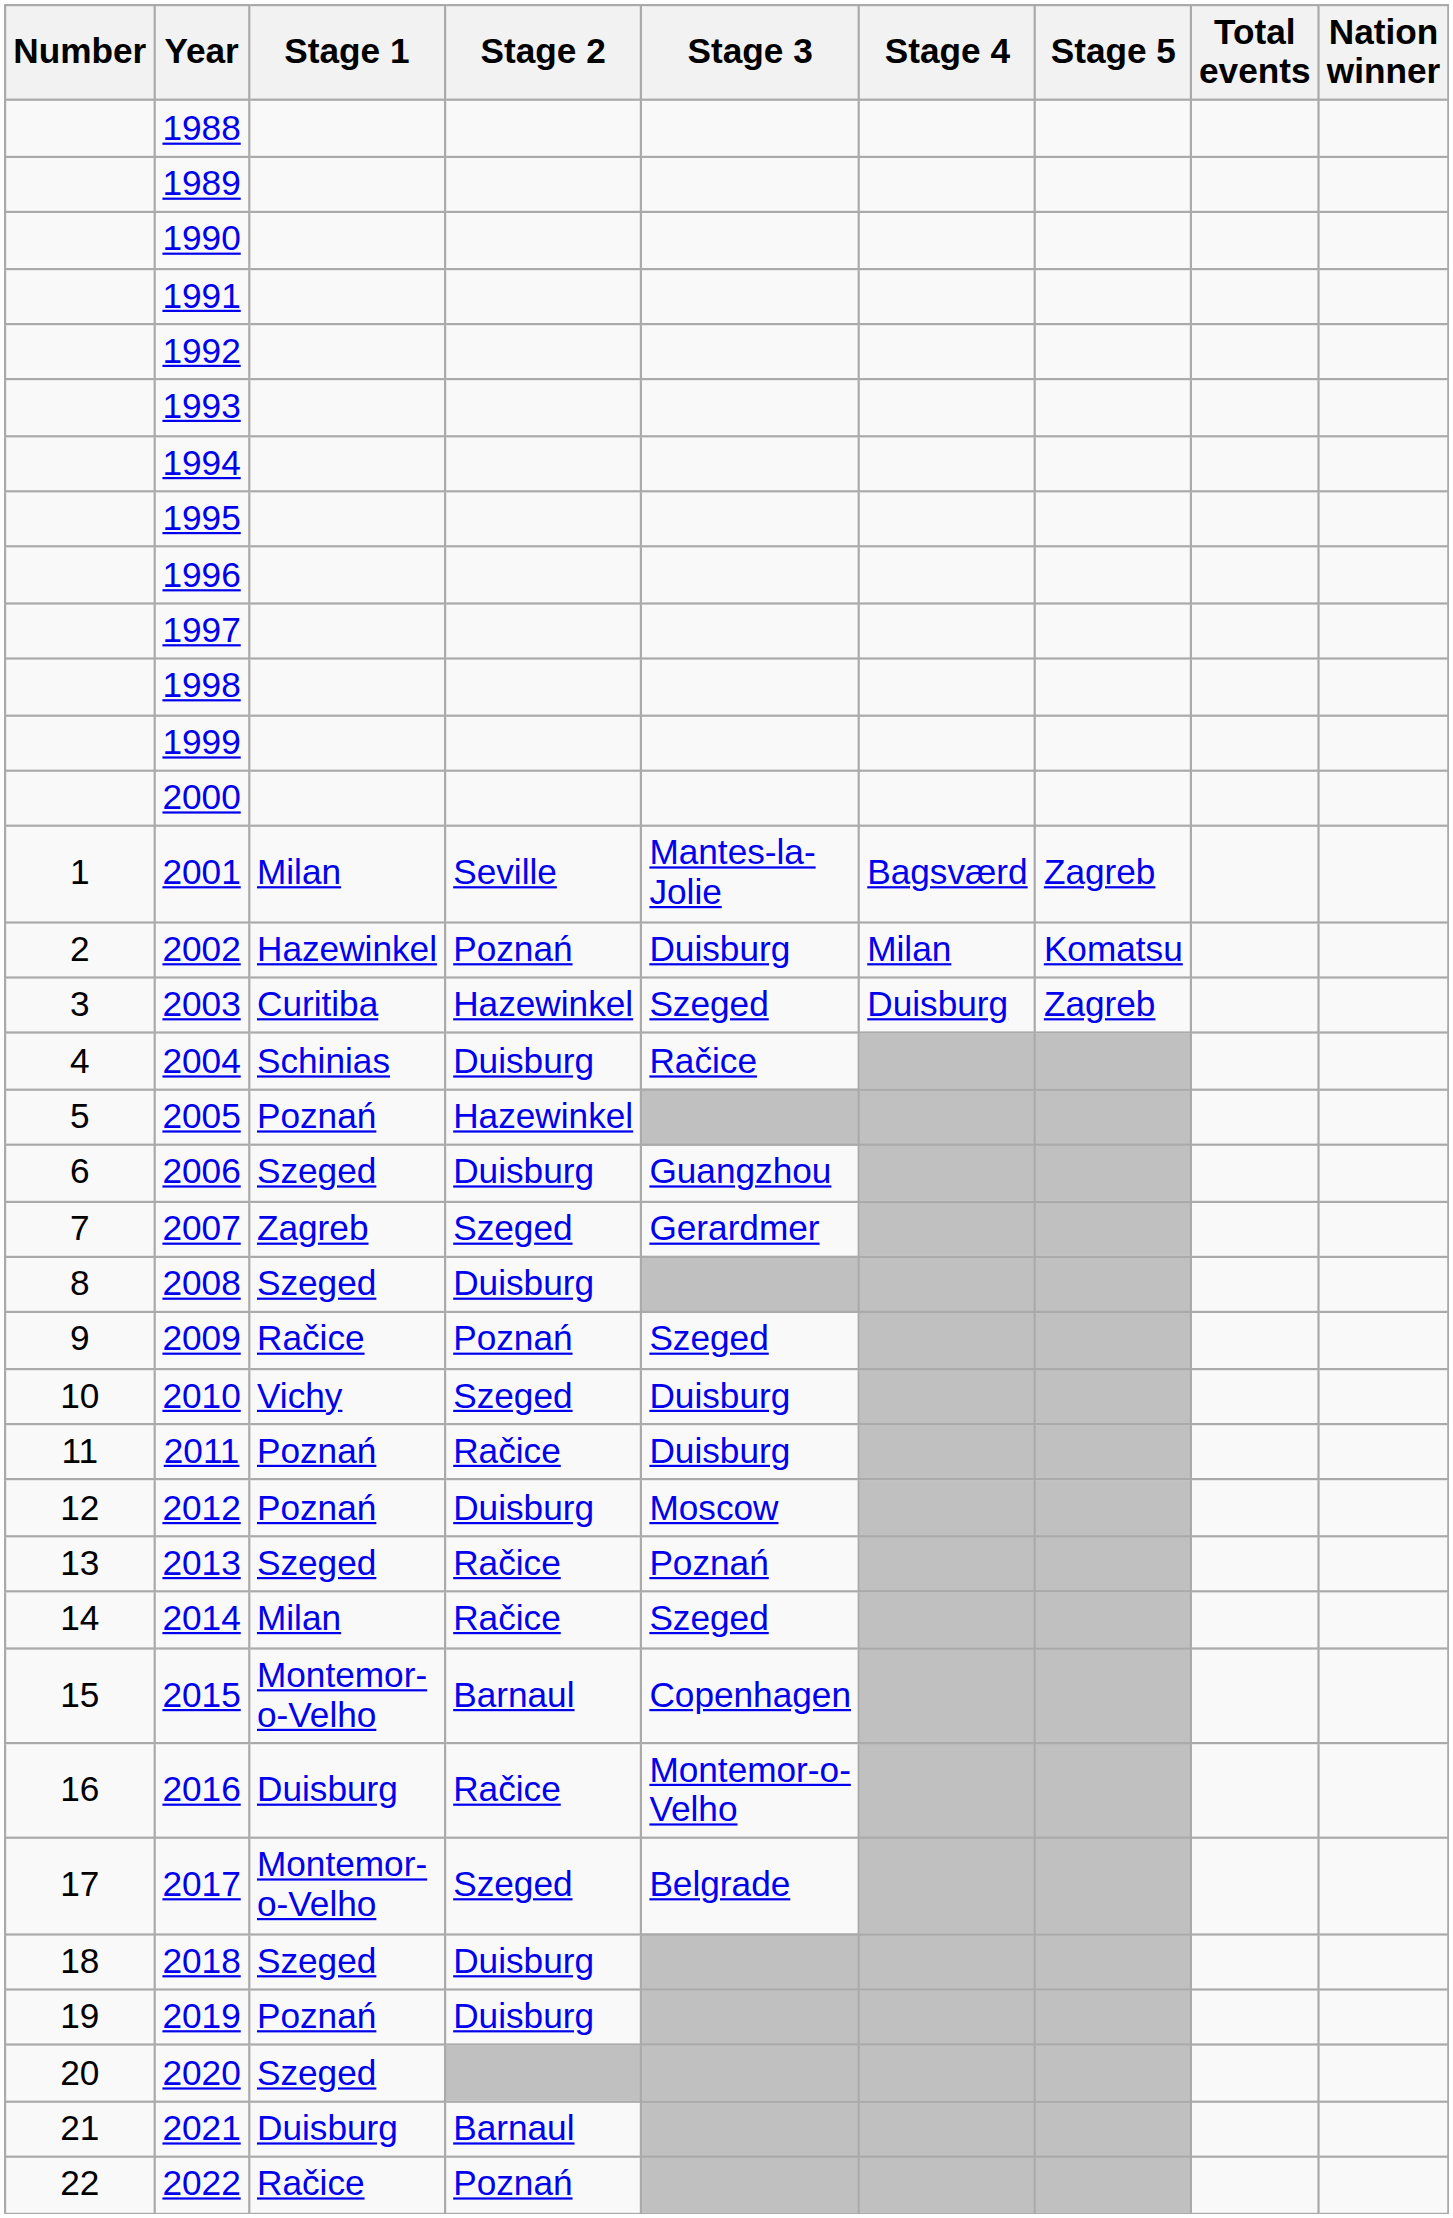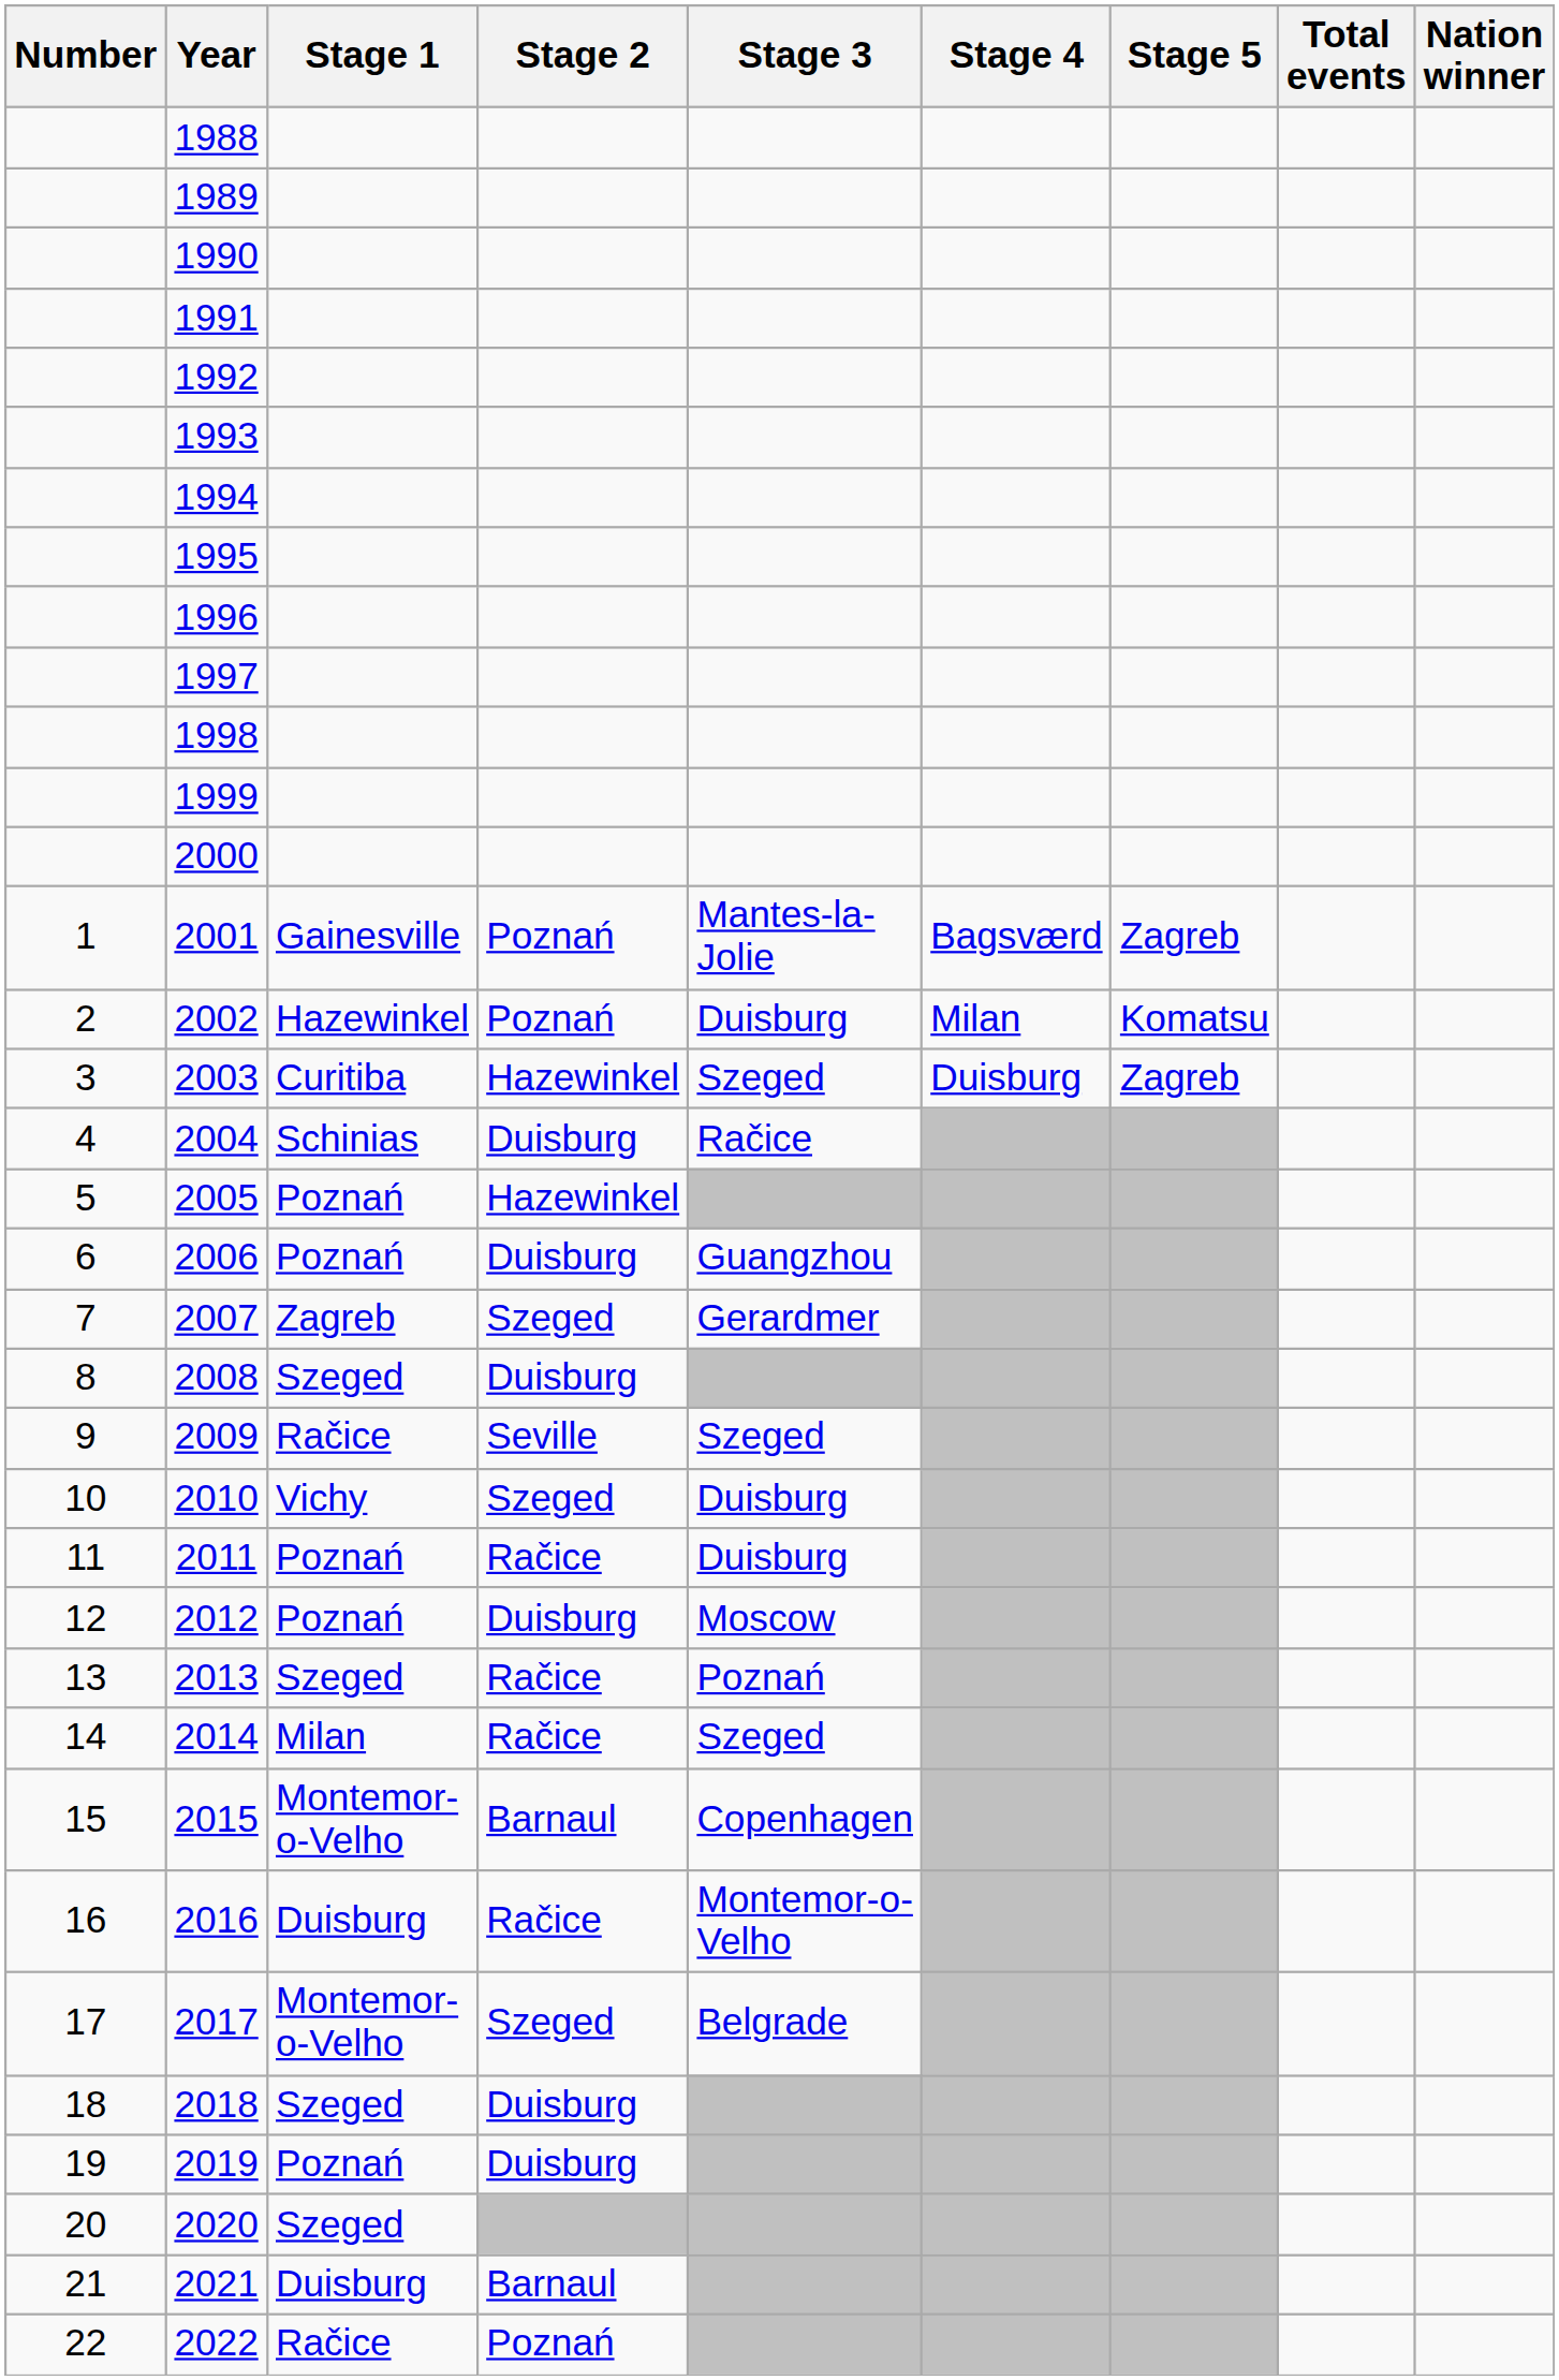 <table class="wikitable" style="font-size: 100%">
 <tr>
 <th style="width:50px;">Number</th>
 <th style="width:50px;">Year</th>
 <th style="width:120px;">Stage 1</th>
 <th style="width:120px;">Stage 2</th>
 <th style="width:120px;">Stage 3</th>
 <th style="width:120px;">Stage 4</th>
 <th style="width:120px;">Stage 5</th>
 <th style="width:70px;">Total events</th>
 <th style="width:120px;">Nation winner</th>
 </tr>
 <tr>
 <td align=center></td>
 <td align=center><a href='#'>1988</a></td>
 <td> <a href='#'></a></td>
 <td> <a href='#'></a></td>
 <td> <a href='#'></a></td>
 <td> <a href='#'></a></td>
 <td> <a href='#'></a></td>
 <td align=center></td>
 <td align=left></td>
 </tr>
 <tr>
 <td align=center></td>
 <td align=center><a href='#'>1989</a></td>
 <td> <a href='#'></a></td>
 <td> <a href='#'></a></td>
 <td> <a href='#'></a></td>
 <td> <a href='#'></a></td>
 <td> <a href='#'></a></td>
 <td align=center></td>
 <td align=left></td>
 </tr>
 <tr>
 <td align=center></td>
 <td align=center><a href='#'>1990</a></td>
 <td> <a href='#'></a></td>
 <td> <a href='#'></a></td>
 <td> <a href='#'></a></td>
 <td> <a href='#'></a></td>
 <td> <a href='#'></a></td>
 <td align=center></td>
 <td align=left></td>
 </tr>
 <tr>
 <td align=center></td>
 <td align=center><a href='#'>1991</a></td>
 <td> <a href='#'></a></td>
 <td> <a href='#'></a></td>
 <td> <a href='#'></a></td>
 <td> <a href='#'></a></td>
 <td> <a href='#'></a></td>
 <td align=center></td>
 <td align=left></td>
 </tr>
 <tr>
 <td align=center></td>
 <td align=center><a href='#'>1992</a></td>
 <td> <a href='#'></a></td>
 <td> <a href='#'></a></td>
 <td> <a href='#'></a></td>
 <td> <a href='#'></a></td>
 <td> <a href='#'></a></td>
 <td align=center></td>
 <td align=left></td>
 </tr>
 <tr>
 <td align=center></td>
 <td align=center><a href='#'>1993</a></td>
 <td> <a href='#'></a></td>
 <td> <a href='#'></a></td>
 <td> <a href='#'></a></td>
 <td> <a href='#'></a></td>
 <td> <a href='#'></a></td>
 <td align=center></td>
 <td align=left></td>
 </tr>
 <tr>
 <td align=center></td>
 <td align=center><a href='#'>1994</a></td>
 <td> <a href='#'></a></td>
 <td> <a href='#'></a></td>
 <td> <a href='#'></a></td>
 <td> <a href='#'></a></td>
 <td> <a href='#'></a></td>
 <td align=center></td>
 <td align=left></td>
 </tr>
 <tr>
 <td align=center></td>
 <td align=center><a href='#'>1995</a></td>
 <td> <a href='#'></a></td>
 <td> <a href='#'></a></td>
 <td> <a href='#'></a></td>
 <td> <a href='#'></a></td>
 <td> <a href='#'></a></td>
 <td align=center></td>
 <td align=left></td>
 </tr>
 <tr>
 <td align=center></td>
 <td align=center><a href='#'>1996</a></td>
 <td> <a href='#'></a></td>
 <td> <a href='#'></a></td>
 <td> <a href='#'></a></td>
 <td> <a href='#'></a></td>
 <td> <a href='#'></a></td>
 <td align=center></td>
 <td align=left></td>
 </tr>
 <tr>
 <td align=center></td>
 <td align=center><a href='#'>1997</a></td>
 <td> <a href='#'></a></td>
 <td> <a href='#'></a></td>
 <td> <a href='#'></a></td>
 <td> <a href='#'></a></td>
 <td> <a href='#'></a></td>
 <td align=center></td>
 <td align=left></td>
 </tr>
 <tr>
 <td align=center></td>
 <td align=center><a href='#'>1998</a></td>
 <td> <a href='#'></a></td>
 <td> <a href='#'></a></td>
 <td> <a href='#'></a></td>
 <td> <a href='#'></a></td>
 <td> <a href='#'></a></td>
 <td align=center></td>
 <td align=left></td>
 </tr>
 <tr>
 <td align=center></td>
 <td align=center><a href='#'>1999</a></td>
 <td> <a href='#'></a></td>
 <td> <a href='#'></a></td>
 <td> <a href='#'></a></td>
 <td> <a href='#'></a></td>
 <td> <a href='#'></a></td>
 <td align=center></td>
 <td align=left></td>
 </tr>
 <tr>
 <td align=center></td>
 <td align=center><a href='#'>2000</a></td>
 <td> <a href='#'></a></td>
 <td> <a href='#'></a></td>
 <td> <a href='#'></a></td>
 <td> <a href='#'></a></td>
 <td> <a href='#'></a></td>
 <td align=center></td>
 <td align=left></td>
 </tr>
 <tr>
 <td align=center>1</td>
 <td align=center><a href='#'>2001</a></td>
-<td> <a href='#'>Milan</a></td>
-<td> <a href='#'>Seville</a></td>
+<td> <a href='#'>Gainesville</a></td>
+<td> <a href='#'>Poznań</a></td>
 <td> <a href='#'>Mantes-la-Jolie</a></td>
 <td> <a href='#'>Bagsværd</a></td>
 <td> <a href='#'>Zagreb</a></td>
 <td align=center></td>
 <td align=left></td>
 </tr>
 <tr>
 <td align=center>2</td>
 <td align=center><a href='#'>2002</a></td>
 <td> <a href='#'>Hazewinkel</a></td>
 <td> <a href='#'>Poznań</a></td>
 <td> <a href='#'>Duisburg</a></td>
 <td> <a href='#'>Milan</a></td>
 <td> <a href='#'>Komatsu</a></td>
 <td align=center></td>
 <td align=left></td>
 </tr>
 <tr>
 <td align=center>3</td>
 <td align=center><a href='#'>2003</a></td>
 <td> <a href='#'>Curitiba</a></td>
 <td> <a href='#'>Hazewinkel</a></td>
 <td> <a href='#'>Szeged</a></td>
 <td> <a href='#'>Duisburg</a></td>
 <td> <a href='#'>Zagreb</a></td>
 <td align=center></td>
 <td align=left></td>
 </tr>
 <tr>
 <td align=center>4</td>
 <td align=center><a href='#'>2004</a></td>
 <td> <a href='#'>Schinias</a></td>
 <td> <a href='#'>Duisburg</a></td>
 <td> <a href='#'>Račice</a></td>
 <td bgcolor=silver></td>
 <td bgcolor=silver></td>
 <td align=center></td>
 <td align=left></td>
 </tr>
 <tr>
 <td align=center>5</td>
 <td align=center><a href='#'>2005</a></td>
 <td> <a href='#'>Poznań</a></td>
 <td> <a href='#'>Hazewinkel</a></td>
 <td bgcolor=silver></td>
 <td bgcolor=silver></td>
 <td bgcolor=silver></td>
 <td align=center></td>
 <td align=left></td>
 </tr>
 <tr>
 <td align=center>6</td>
 <td align=center><a href='#'>2006</a></td>
-<td> <a href='#'>Szeged</a></td>
+<td> <a href='#'>Poznań</a></td>
 <td> <a href='#'>Duisburg</a></td>
 <td> <a href='#'>Guangzhou</a></td>
 <td bgcolor=silver></td>
 <td bgcolor=silver></td>
 <td align=center></td>
 <td align=left></td>
 </tr>
 <tr>
 <td align=center>7</td>
 <td align=center><a href='#'>2007</a></td>
 <td> <a href='#'>Zagreb</a></td>
 <td> <a href='#'>Szeged</a></td>
 <td> <a href='#'>Gerardmer</a></td>
 <td bgcolor=silver></td>
 <td bgcolor=silver></td>
 <td align=center></td>
 <td align=left></td>
 </tr>
 <tr>
 <td align=center>8</td>
 <td align=center><a href='#'>2008</a></td>
 <td> <a href='#'>Szeged</a></td>
 <td> <a href='#'>Duisburg</a></td>
 <td bgcolor=silver></td>
 <td bgcolor=silver></td>
 <td bgcolor=silver></td>
 <td align=center></td>
 <td align=left></td>
 </tr>
 <tr>
 <td align=center>9</td>
 <td align=center><a href='#'>2009</a></td>
 <td> <a href='#'>Račice</a></td>
-<td> <a href='#'>Poznań</a></td>
+<td> <a href='#'>Seville</a></td>
 <td> <a href='#'>Szeged</a></td>
 <td bgcolor=silver></td>
 <td bgcolor=silver></td>
 <td align=center></td>
 <td align=left></td>
 </tr>
 <tr>
 <td align=center>10</td>
 <td align=center><a href='#'>2010</a></td>
 <td> <a href='#'>Vichy</a></td>
 <td> <a href='#'>Szeged</a></td>
 <td> <a href='#'>Duisburg</a></td>
 <td bgcolor=silver></td>
 <td bgcolor=silver></td>
 <td align=center></td>
 <td align=left></td>
 </tr>
 <tr>
 <td align=center>11</td>
 <td align=center><a href='#'>2011</a></td>
 <td> <a href='#'>Poznań</a></td>
 <td> <a href='#'>Račice</a></td>
 <td> <a href='#'>Duisburg</a></td>
 <td bgcolor=silver></td>
 <td bgcolor=silver></td>
 <td align=center></td>
 <td align=left></td>
 </tr>
 <tr>
 <td align=center>12</td>
 <td align=center><a href='#'>2012</a></td>
 <td> <a href='#'>Poznań</a></td>
 <td> <a href='#'>Duisburg</a></td>
 <td> <a href='#'>Moscow</a></td>
 <td bgcolor=silver></td>
 <td bgcolor=silver></td>
 <td align=center></td>
 <td align=left></td>
 </tr>
 <tr>
 <td align=center>13</td>
 <td align=center><a href='#'>2013</a></td>
 <td> <a href='#'>Szeged</a></td>
 <td> <a href='#'>Račice</a></td>
 <td> <a href='#'>Poznań</a></td>
 <td bgcolor=silver></td>
 <td bgcolor=silver></td>
 <td align=center></td>
 <td align=left></td>
 </tr>
 <tr>
 <td align=center>14</td>
 <td align=center><a href='#'>2014</a></td>
 <td> <a href='#'>Milan</a></td>
 <td> <a href='#'>Račice</a></td>
 <td> <a href='#'>Szeged</a></td>
 <td bgcolor=silver></td>
 <td bgcolor=silver></td>
 <td align=center></td>
 <td align=left></td>
 </tr>
 <tr>
 <td align=center>15</td>
 <td align=center><a href='#'>2015</a></td>
 <td> <a href='#'>Montemor-o-Velho</a></td>
 <td> <a href='#'>Barnaul</a></td>
 <td> <a href='#'>Copenhagen</a></td>
 <td bgcolor=silver></td>
 <td bgcolor=silver></td>
 <td align=center></td>
 <td align=left></td>
 </tr>
 <tr>
 <td align=center>16</td>
 <td align=center><a href='#'>2016</a></td>
 <td> <a href='#'>Duisburg</a></td>
 <td> <a href='#'>Račice</a></td>
 <td> <a href='#'>Montemor-o-Velho</a></td>
 <td bgcolor=silver></td>
 <td bgcolor=silver></td>
 <td align=center></td>
 <td align=left></td>
 </tr>
 <tr>
 <td align=center>17</td>
 <td align=center><a href='#'>2017</a></td>
 <td> <a href='#'>Montemor-o-Velho</a></td>
 <td> <a href='#'>Szeged</a></td>
 <td> <a href='#'>Belgrade</a></td>
 <td bgcolor=silver></td>
 <td bgcolor=silver></td>
 <td align=center></td>
 <td align=left></td>
 </tr>
 <tr>
 <td align=center>18</td>
 <td align=center><a href='#'>2018</a></td>
 <td> <a href='#'>Szeged</a></td>
 <td> <a href='#'>Duisburg</a></td>
 <td bgcolor=silver></td>
 <td bgcolor=silver></td>
 <td bgcolor=silver></td>
 <td align=center></td>
 <td align=left></td>
 </tr>
 <tr>
 <td align=center>19</td>
 <td align=center><a href='#'>2019</a></td>
 <td> <a href='#'>Poznań</a></td>
 <td> <a href='#'>Duisburg</a></td>
 <td bgcolor=silver></td>
 <td bgcolor=silver></td>
 <td bgcolor=silver></td>
 <td align=center></td>
 <td align=left></td>
 </tr>
 <tr>
 <td align=center>20</td>
 <td align=center><a href='#'>2020</a></td>
 <td> <a href='#'>Szeged</a></td>
 <td bgcolor=silver></td>
 <td bgcolor=silver></td>
 <td bgcolor=silver></td>
 <td bgcolor=silver></td>
 <td align=center></td>
 <td align=left></td>
 </tr>
 <tr>
 <td align=center>21</td>
 <td align=center><a href='#'>2021</a></td>
 <td> <a href='#'>Duisburg</a></td>
 <td> <a href='#'>Barnaul</a></td>
 <td bgcolor=silver></td>
 <td bgcolor=silver></td>
 <td bgcolor=silver></td>
 <td align=center></td>
 <td align=left></td>
 </tr>
 <tr>
 <td align=center>22</td>
 <td align=center><a href='#'>2022</a></td>
 <td> <a href='#'>Račice</a></td>
 <td> <a href='#'>Poznań</a></td>
 <td bgcolor=silver></td>
 <td bgcolor=silver></td>
 <td bgcolor=silver></td>
 <td align=center></td>
 <td align=left></td>
 </tr>
 </table>
